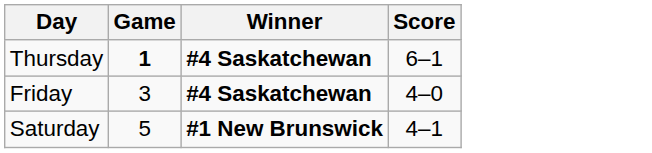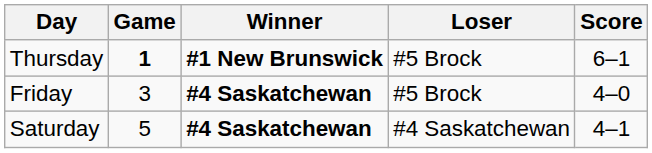 <table class="wikitable">
 <tr>
 <th>Day</th>
 <th>Game</th>
 <th>Winner</th>
+<th>Loser</th>
 <th>Score</th>
 </tr>
 <tr>
 <td>Thursday</td>
 <td style="text-align:center"><strong>1</strong></td>
-<td><strong>#4 Saskatchewan</strong></td>
+<td><strong>#1 New Brunswick</strong></td>
+<td>#5 Brock</td>
 <td style="text-align:center">6–1</td>
 </tr>
 <tr>
 <td>Friday</td>
 <td style="text-align:center">3</td>
 <td><strong>#4 Saskatchewan</strong></td>
+<td>#5 Brock</td>
 <td style="text-align:center">4–0</td>
 </tr>
 <tr>
 <td>Saturday</td>
 <td style="text-align:center">5</td>
-<td><strong>#1 New Brunswick</strong></td>
+<td><strong>#4 Saskatchewan</strong></td>
+<td>#4 Saskatchewan</td>
 <td style="text-align:center">4–1</td>
 </tr>
 </table>
